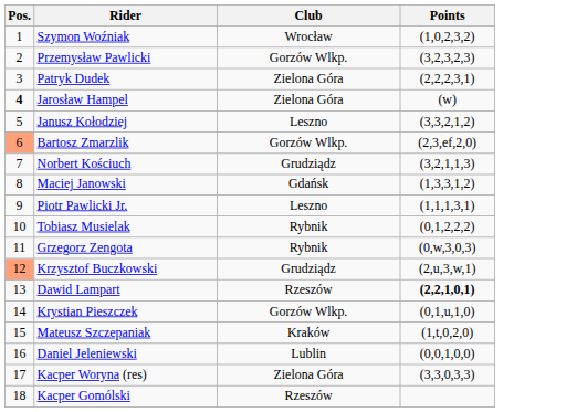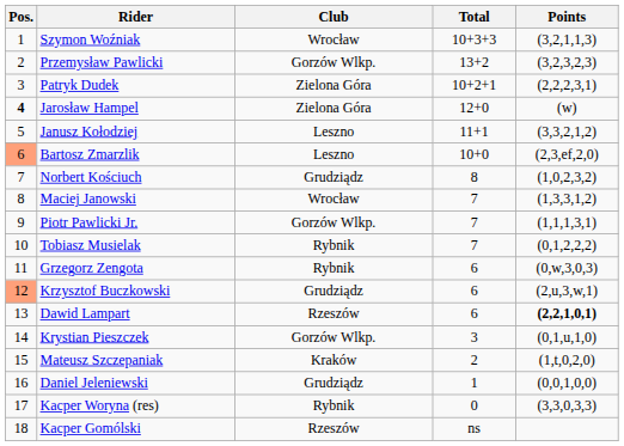 <table class=wikitable style="font-size:93%;">
 <tr>
 <th width=25px>Pos.</th>
 <th width=200px>Rider</th>
 <th width=200px>Club</th>
+<th width=80px>Total</th>
 <th width=100px>Points</th>
 </tr>
 <tr align=center>
 <td>1</td>
 <td align=left><a href='#'>Szymon Woźniak</a></td>
 <td>Wrocław</td>
-<td>(1,0,2,3,2)</td>
+<td>10+3+3</td>
+<td>(3,2,1,1,3)</td>
 </tr>
 <tr align=center>
 <td>2</td>
 <td align=left><a href='#'>Przemysław Pawlicki</a></td>
 <td>Gorzów Wlkp.</td>
+<td>13+2</td>
 <td>(3,2,3,2,3)</td>
 </tr>
 <tr align=center>
 <td>3</td>
 <td align=left><a href='#'>Patryk Dudek</a></td>
 <td>Zielona Góra</td>
+<td>10+2+1</td>
 <td>(2,2,2,3,1)</td>
 </tr>
 <tr align=center>
 <td><strong>4</strong></td>
 <td align=left><a href='#'>Jarosław Hampel</a></td>
 <td>Zielona Góra</td>
+<td>12+0</td>
 <td>(w)</td>
 </tr>
 <tr align=center>
 <td>5</td>
 <td align=left><a href='#'>Janusz Kołodziej</a></td>
 <td>Leszno</td>
+<td>11+1</td>
 <td>(3,3,2,1,2)</td>
 </tr>
 <tr align=center>
 <td style="background: lightsalmon;">6</td>
 <td align=left><a href='#'>Bartosz Zmarzlik</a></td>
-<td>Gorzów Wlkp.</td>
+<td>Leszno</td>
+<td>10+0</td>
 <td>(2,3,ef,2,0)</td>
 </tr>
 <tr align=center>
 <td>7</td>
 <td align=left><a href='#'>Norbert Kościuch</a></td>
 <td>Grudziądz</td>
-<td>(3,2,1,1,3)</td>
+<td>8</td>
+<td>(1,0,2,3,2)</td>
 </tr>
 <tr align=center>
 <td>8</td>
 <td align=left><a href='#'>Maciej Janowski</a></td>
-<td>Gdańsk</td>
+<td>Wrocław</td>
+<td>7</td>
 <td>(1,3,3,1,2)</td>
 </tr>
 <tr align=center>
 <td>9</td>
 <td align=left><a href='#'>Piotr Pawlicki Jr.</a></td>
-<td>Leszno</td>
+<td>Gorzów Wlkp.</td>
+<td>7</td>
 <td>(1,1,1,3,1)</td>
 </tr>
 <tr align=center>
 <td>10</td>
 <td align=left><a href='#'>Tobiasz Musielak</a></td>
 <td>Rybnik</td>
+<td>7</td>
 <td>(0,1,2,2,2)</td>
 </tr>
 <tr align=center>
 <td>11</td>
 <td align=left><a href='#'>Grzegorz Zengota</a></td>
 <td>Rybnik</td>
+<td>6</td>
 <td>(0,w,3,0,3)</td>
 </tr>
 <tr align=center>
 <td style="background: lightsalmon;">12</td>
 <td align=left><a href='#'>Krzysztof Buczkowski</a></td>
 <td>Grudziądz</td>
+<td>6</td>
 <td>(2,u,3,w,1)</td>
 </tr>
 <tr align=center>
 <td>13</td>
 <td align=left><a href='#'>Dawid Lampart</a></td>
 <td>Rzeszów</td>
+<td>6</td>
 <td><strong>(2,2,1,0,1)</strong></td>
 </tr>
 <tr align=center>
 <td>14</td>
 <td align=left><a href='#'>Krystian Pieszczek</a></td>
 <td>Gorzów Wlkp.</td>
+<td>3</td>
 <td>(0,1,u,1,0)</td>
 </tr>
 <tr align=center>
 <td>15</td>
 <td align=left><a href='#'>Mateusz Szczepaniak</a></td>
 <td>Kraków</td>
+<td>2</td>
 <td>(1,t,0,2,0)</td>
 </tr>
 <tr align=center>
 <td>16</td>
 <td align=left><a href='#'>Daniel Jeleniewski</a></td>
-<td>Lublin</td>
+<td>Grudziądz</td>
+<td>1</td>
 <td>(0,0,1,0,0)</td>
 </tr>
 <tr align=center>
 <td>17</td>
 <td align=left><a href='#'>Kacper Woryna</a> (res)</td>
-<td>Zielona Góra</td>
+<td>Rybnik</td>
+<td>0</td>
 <td>(3,3,0,3,3)</td>
 </tr>
 <tr align=center>
 <td>18</td>
 <td align=left><a href='#'>Kacper Gomólski</a></td>
 <td>Rzeszów</td>
+<td>ns</td>
 <td></td>
 </tr>
 </table>
